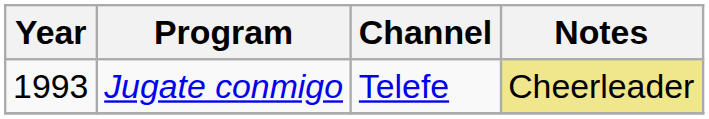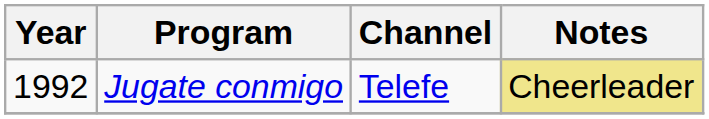 <table class="wikitable" style="font-size: 90%;">
 <tr>
 <th>Year</th>
 <th>Program</th>
 <th>Channel</th>
 <th>Notes</th>
 </tr>
 <tr>
-<td>1993</td>
+<td>1992</td>
 <td><em><a href='#'>Jugate conmigo</a></em></td>
 <td><a href='#'>Telefe</a></td>
 <td style="background: khaki;">Cheerleader</td>
 </tr>
 <tr>
 </tr>
 </table>
